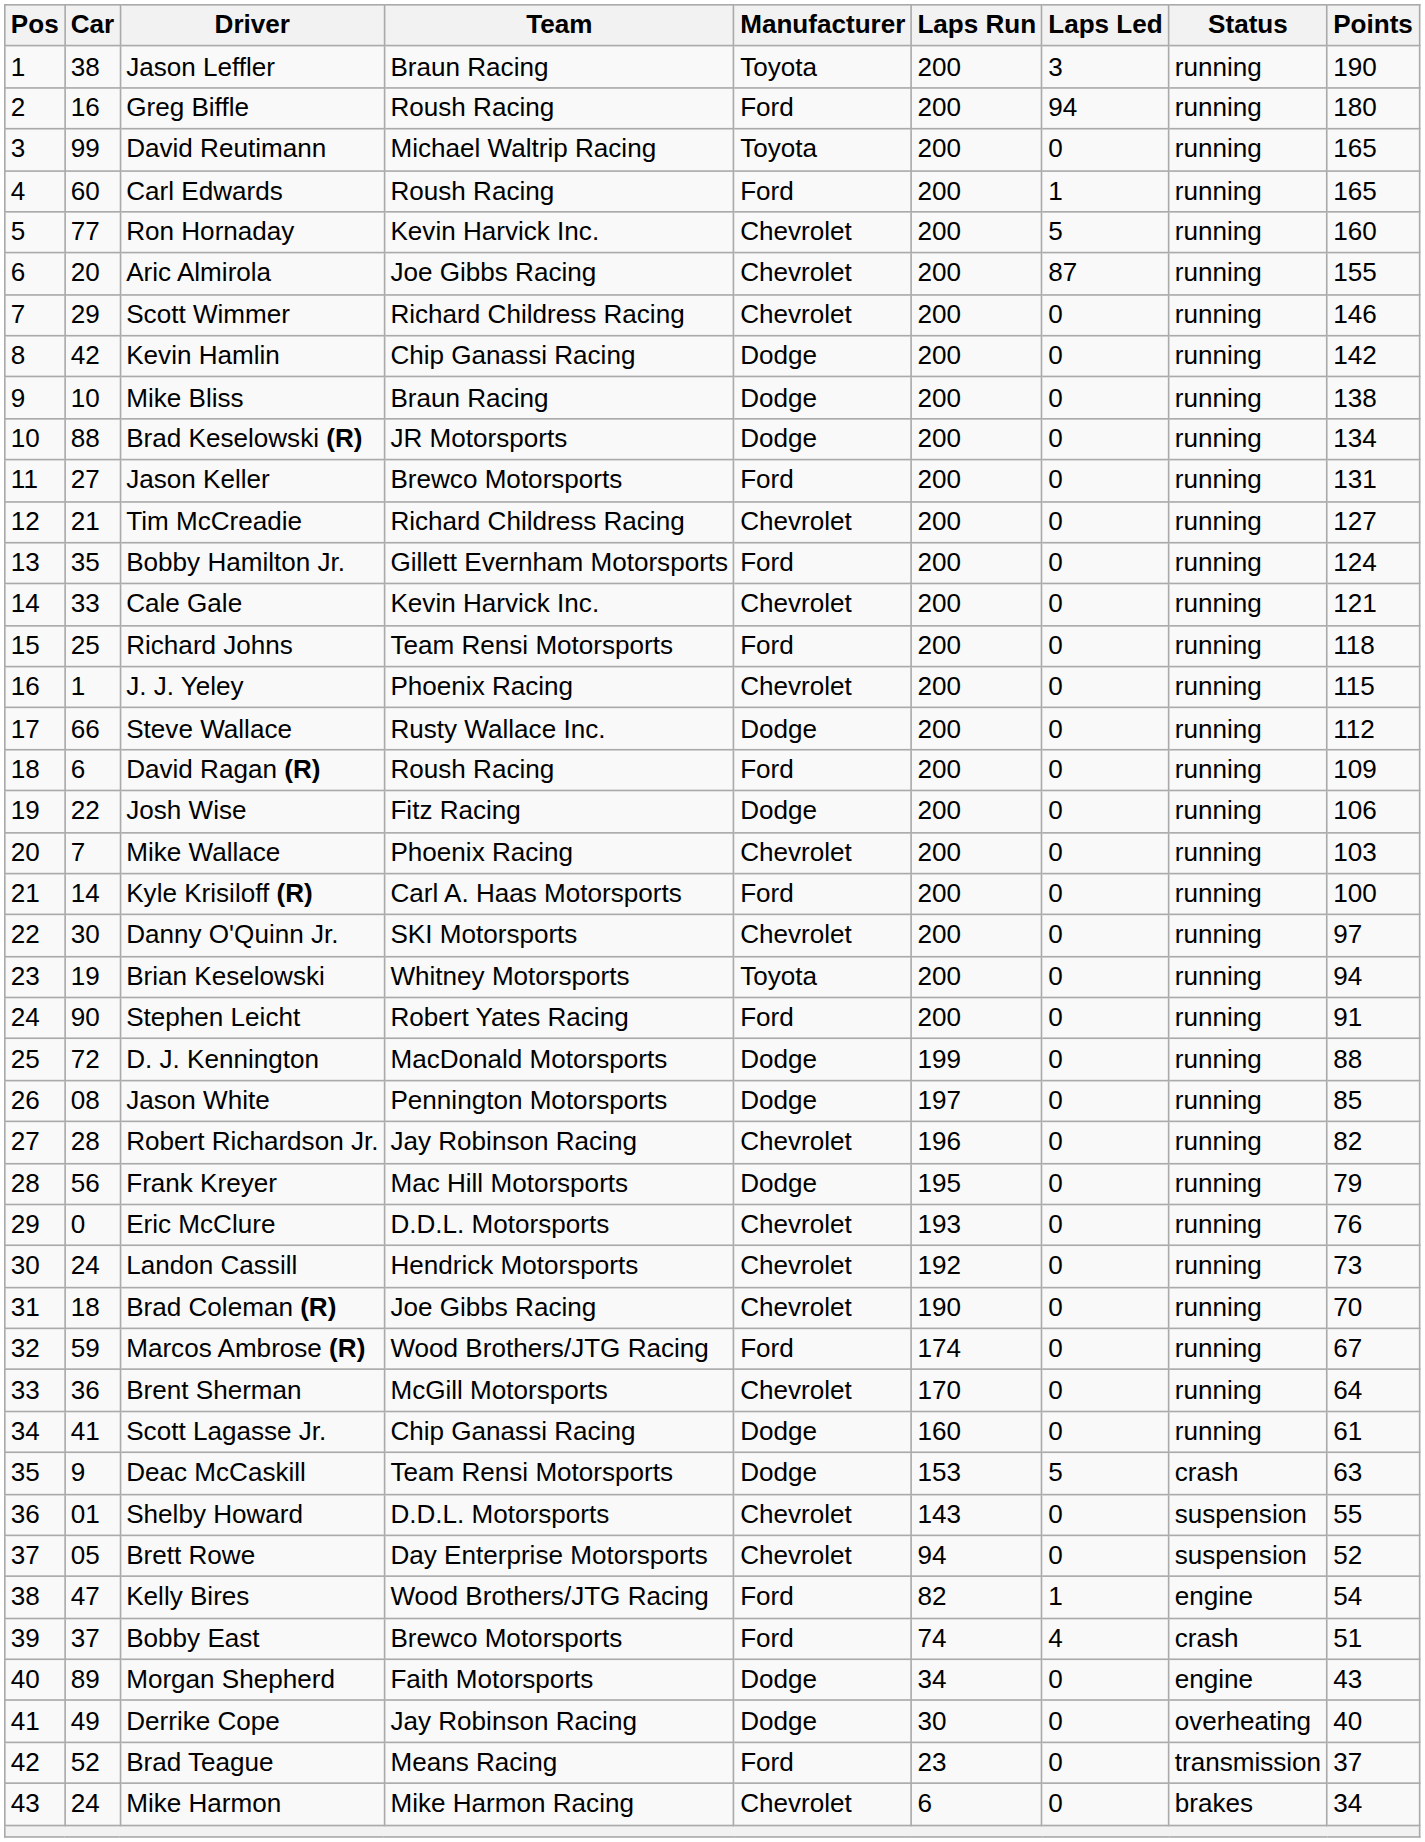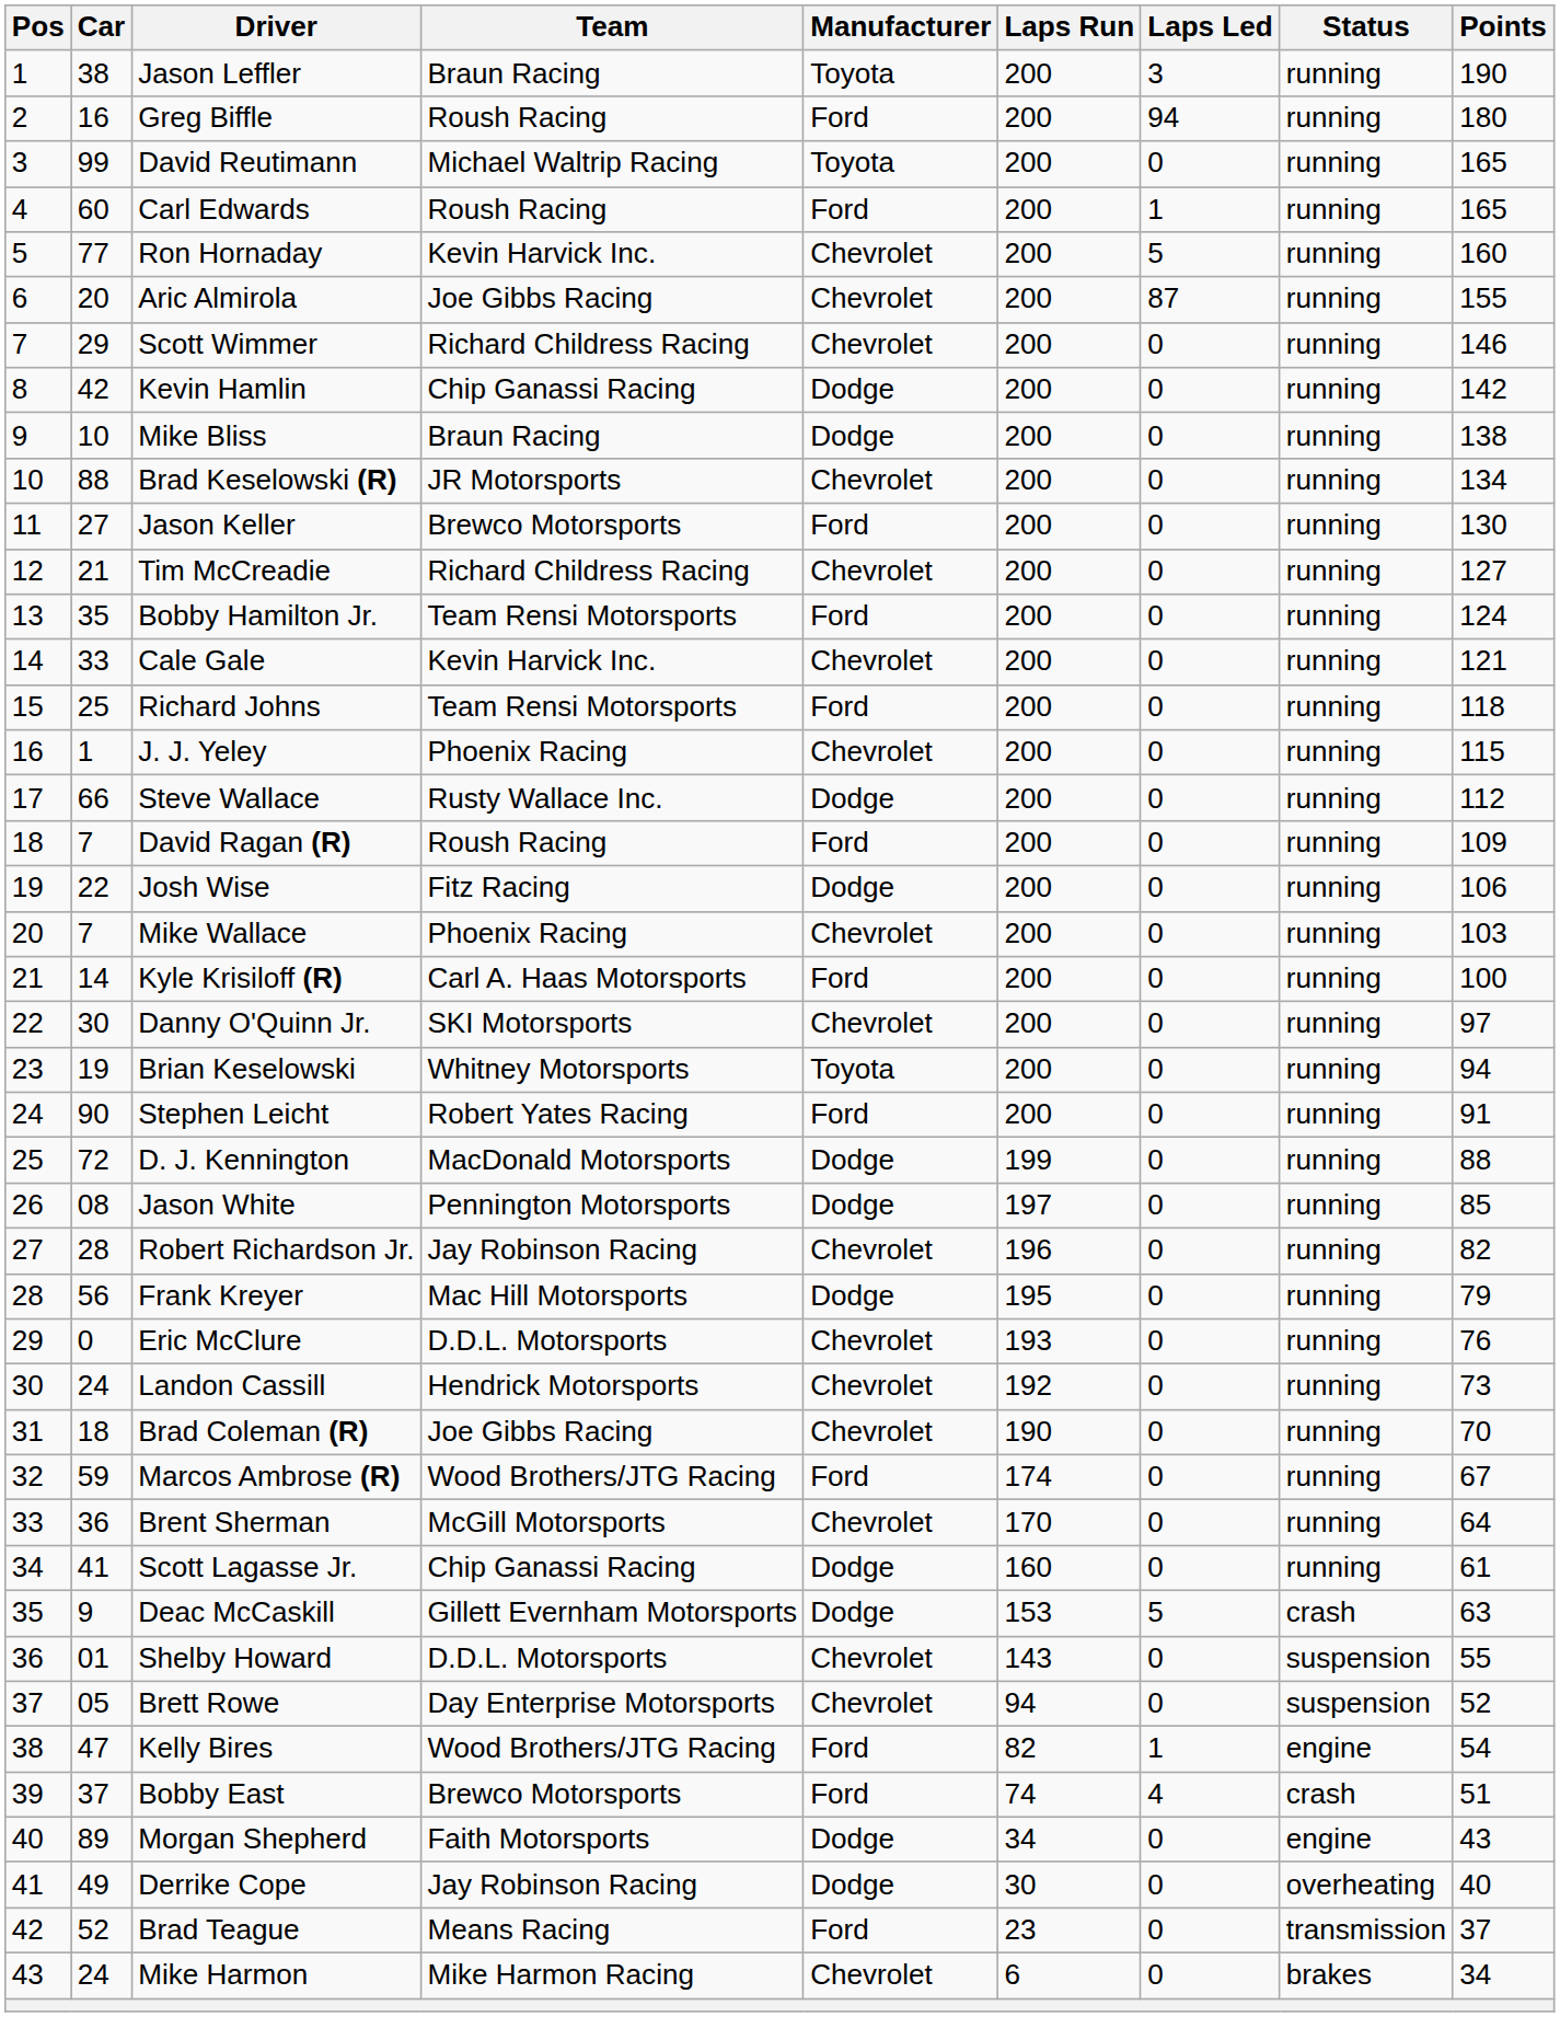 <table class="sortable wikitable" border="1">
 <tr>
 <th>Pos</th>
 <th>Car</th>
 <th>Driver</th>
 <th>Team</th>
 <th>Manufacturer</th>
 <th>Laps Run</th>
 <th>Laps Led</th>
 <th>Status</th>
 <th>Points</th>
 </tr>
 <tr>
 <td>1</td>
 <td>38</td>
 <td>Jason Leffler</td>
 <td>Braun Racing</td>
 <td>Toyota</td>
 <td>200</td>
 <td>3</td>
 <td>running</td>
 <td>190</td>
 </tr>
 <tr>
 <td>2</td>
 <td>16</td>
 <td>Greg Biffle</td>
 <td>Roush Racing</td>
 <td>Ford</td>
 <td>200</td>
 <td>94</td>
 <td>running</td>
 <td>180</td>
 </tr>
 <tr>
 <td>3</td>
 <td>99</td>
 <td>David Reutimann</td>
 <td>Michael Waltrip Racing</td>
 <td>Toyota</td>
 <td>200</td>
 <td>0</td>
 <td>running</td>
 <td>165</td>
 </tr>
 <tr>
 <td>4</td>
 <td>60</td>
 <td>Carl Edwards</td>
 <td>Roush Racing</td>
 <td>Ford</td>
 <td>200</td>
 <td>1</td>
 <td>running</td>
 <td>165</td>
 </tr>
 <tr>
 <td>5</td>
 <td>77</td>
 <td>Ron Hornaday</td>
 <td>Kevin Harvick Inc.</td>
 <td>Chevrolet</td>
 <td>200</td>
 <td>5</td>
 <td>running</td>
 <td>160</td>
 </tr>
 <tr>
 <td>6</td>
 <td>20</td>
 <td>Aric Almirola</td>
 <td>Joe Gibbs Racing</td>
 <td>Chevrolet</td>
 <td>200</td>
 <td>87</td>
 <td>running</td>
 <td>155</td>
 </tr>
 <tr>
 <td>7</td>
 <td>29</td>
 <td>Scott Wimmer</td>
 <td>Richard Childress Racing</td>
 <td>Chevrolet</td>
 <td>200</td>
 <td>0</td>
 <td>running</td>
 <td>146</td>
 </tr>
 <tr>
 <td>8</td>
 <td>42</td>
 <td>Kevin Hamlin</td>
 <td>Chip Ganassi Racing</td>
 <td>Dodge</td>
 <td>200</td>
 <td>0</td>
 <td>running</td>
 <td>142</td>
 </tr>
 <tr>
 <td>9</td>
 <td>10</td>
 <td>Mike Bliss</td>
 <td>Braun Racing</td>
 <td>Dodge</td>
 <td>200</td>
 <td>0</td>
 <td>running</td>
 <td>138</td>
 </tr>
 <tr>
 <td>10</td>
 <td>88</td>
 <td>Brad Keselowski <strong>(R)</strong></td>
 <td>JR Motorsports</td>
-<td>Dodge</td>
+<td>Chevrolet</td>
 <td>200</td>
 <td>0</td>
 <td>running</td>
 <td>134</td>
 </tr>
 <tr>
 <td>11</td>
 <td>27</td>
 <td>Jason Keller</td>
 <td>Brewco Motorsports</td>
 <td>Ford</td>
 <td>200</td>
 <td>0</td>
 <td>running</td>
-<td>131</td>
+<td>130</td>
 </tr>
 <tr>
 <td>12</td>
 <td>21</td>
 <td>Tim McCreadie</td>
 <td>Richard Childress Racing</td>
 <td>Chevrolet</td>
 <td>200</td>
 <td>0</td>
 <td>running</td>
 <td>127</td>
 </tr>
 <tr>
 <td>13</td>
 <td>35</td>
 <td>Bobby Hamilton Jr.</td>
-<td>Gillett Evernham Motorsports</td>
+<td>Team Rensi Motorsports</td>
 <td>Ford</td>
 <td>200</td>
 <td>0</td>
 <td>running</td>
 <td>124</td>
 </tr>
 <tr>
 <td>14</td>
 <td>33</td>
 <td>Cale Gale</td>
 <td>Kevin Harvick Inc.</td>
 <td>Chevrolet</td>
 <td>200</td>
 <td>0</td>
 <td>running</td>
 <td>121</td>
 </tr>
 <tr>
 <td>15</td>
 <td>25</td>
 <td>Richard Johns</td>
 <td>Team Rensi Motorsports</td>
 <td>Ford</td>
 <td>200</td>
 <td>0</td>
 <td>running</td>
 <td>118</td>
 </tr>
 <tr>
 <td>16</td>
 <td>1</td>
 <td>J. J. Yeley</td>
 <td>Phoenix Racing</td>
 <td>Chevrolet</td>
 <td>200</td>
 <td>0</td>
 <td>running</td>
 <td>115</td>
 </tr>
 <tr>
 <td>17</td>
 <td>66</td>
 <td>Steve Wallace</td>
 <td>Rusty Wallace Inc.</td>
 <td>Dodge</td>
 <td>200</td>
 <td>0</td>
 <td>running</td>
 <td>112</td>
 </tr>
 <tr>
 <td>18</td>
-<td>6</td>
+<td>7</td>
 <td>David Ragan <strong>(R)</strong></td>
 <td>Roush Racing</td>
 <td>Ford</td>
 <td>200</td>
 <td>0</td>
 <td>running</td>
 <td>109</td>
 </tr>
 <tr>
 <td>19</td>
 <td>22</td>
 <td>Josh Wise</td>
 <td>Fitz Racing</td>
 <td>Dodge</td>
 <td>200</td>
 <td>0</td>
 <td>running</td>
 <td>106</td>
 </tr>
 <tr>
 <td>20</td>
 <td>7</td>
 <td>Mike Wallace</td>
 <td>Phoenix Racing</td>
 <td>Chevrolet</td>
 <td>200</td>
 <td>0</td>
 <td>running</td>
 <td>103</td>
 </tr>
 <tr>
 <td>21</td>
 <td>14</td>
 <td>Kyle Krisiloff <strong>(R)</strong></td>
 <td>Carl A. Haas Motorsports</td>
 <td>Ford</td>
 <td>200</td>
 <td>0</td>
 <td>running</td>
 <td>100</td>
 </tr>
 <tr>
 <td>22</td>
 <td>30</td>
 <td>Danny O'Quinn Jr.</td>
 <td>SKI Motorsports</td>
 <td>Chevrolet</td>
 <td>200</td>
 <td>0</td>
 <td>running</td>
 <td>97</td>
 </tr>
 <tr>
 <td>23</td>
 <td>19</td>
 <td>Brian Keselowski</td>
 <td>Whitney Motorsports</td>
 <td>Toyota</td>
 <td>200</td>
 <td>0</td>
 <td>running</td>
 <td>94</td>
 </tr>
 <tr>
 <td>24</td>
 <td>90</td>
 <td>Stephen Leicht</td>
 <td>Robert Yates Racing</td>
 <td>Ford</td>
 <td>200</td>
 <td>0</td>
 <td>running</td>
 <td>91</td>
 </tr>
 <tr>
 <td>25</td>
 <td>72</td>
 <td>D. J. Kennington</td>
 <td>MacDonald Motorsports</td>
 <td>Dodge</td>
 <td>199</td>
 <td>0</td>
 <td>running</td>
 <td>88</td>
 </tr>
 <tr>
 <td>26</td>
 <td>08</td>
 <td>Jason White</td>
 <td>Pennington Motorsports</td>
 <td>Dodge</td>
 <td>197</td>
 <td>0</td>
 <td>running</td>
 <td>85</td>
 </tr>
 <tr>
 <td>27</td>
 <td>28</td>
 <td>Robert Richardson Jr.</td>
 <td>Jay Robinson Racing</td>
 <td>Chevrolet</td>
 <td>196</td>
 <td>0</td>
 <td>running</td>
 <td>82</td>
 </tr>
 <tr>
 <td>28</td>
 <td>56</td>
 <td>Frank Kreyer</td>
 <td>Mac Hill Motorsports</td>
 <td>Dodge</td>
 <td>195</td>
 <td>0</td>
 <td>running</td>
 <td>79</td>
 </tr>
 <tr>
 <td>29</td>
 <td>0</td>
 <td>Eric McClure</td>
 <td>D.D.L. Motorsports</td>
 <td>Chevrolet</td>
 <td>193</td>
 <td>0</td>
 <td>running</td>
 <td>76</td>
 </tr>
 <tr>
 <td>30</td>
 <td>24</td>
 <td>Landon Cassill</td>
 <td>Hendrick Motorsports</td>
 <td>Chevrolet</td>
 <td>192</td>
 <td>0</td>
 <td>running</td>
 <td>73</td>
 </tr>
 <tr>
 <td>31</td>
 <td>18</td>
 <td>Brad Coleman <strong>(R)</strong></td>
 <td>Joe Gibbs Racing</td>
 <td>Chevrolet</td>
 <td>190</td>
 <td>0</td>
 <td>running</td>
 <td>70</td>
 </tr>
 <tr>
 <td>32</td>
 <td>59</td>
 <td>Marcos Ambrose <strong>(R)</strong></td>
 <td>Wood Brothers/JTG Racing</td>
 <td>Ford</td>
 <td>174</td>
 <td>0</td>
 <td>running</td>
 <td>67</td>
 </tr>
 <tr>
 <td>33</td>
 <td>36</td>
 <td>Brent Sherman</td>
 <td>McGill Motorsports</td>
 <td>Chevrolet</td>
 <td>170</td>
 <td>0</td>
 <td>running</td>
 <td>64</td>
 </tr>
 <tr>
 <td>34</td>
 <td>41</td>
 <td>Scott Lagasse Jr.</td>
 <td>Chip Ganassi Racing</td>
 <td>Dodge</td>
 <td>160</td>
 <td>0</td>
 <td>running</td>
 <td>61</td>
 </tr>
 <tr>
 <td>35</td>
 <td>9</td>
 <td>Deac McCaskill</td>
-<td>Team Rensi Motorsports</td>
+<td>Gillett Evernham Motorsports</td>
 <td>Dodge</td>
 <td>153</td>
 <td>5</td>
 <td>crash</td>
 <td>63</td>
 </tr>
 <tr>
 <td>36</td>
 <td>01</td>
 <td>Shelby Howard</td>
 <td>D.D.L. Motorsports</td>
 <td>Chevrolet</td>
 <td>143</td>
 <td>0</td>
 <td>suspension</td>
 <td>55</td>
 </tr>
 <tr>
 <td>37</td>
 <td>05</td>
 <td>Brett Rowe</td>
 <td>Day Enterprise Motorsports</td>
 <td>Chevrolet</td>
 <td>94</td>
 <td>0</td>
 <td>suspension</td>
 <td>52</td>
 </tr>
 <tr>
 <td>38</td>
 <td>47</td>
 <td>Kelly Bires</td>
 <td>Wood Brothers/JTG Racing</td>
 <td>Ford</td>
 <td>82</td>
 <td>1</td>
 <td>engine</td>
 <td>54</td>
 </tr>
 <tr>
 <td>39</td>
 <td>37</td>
 <td>Bobby East</td>
 <td>Brewco Motorsports</td>
 <td>Ford</td>
 <td>74</td>
 <td>4</td>
 <td>crash</td>
 <td>51</td>
 </tr>
 <tr>
 <td>40</td>
 <td>89</td>
 <td>Morgan Shepherd</td>
 <td>Faith Motorsports</td>
 <td>Dodge</td>
 <td>34</td>
 <td>0</td>
 <td>engine</td>
 <td>43</td>
 </tr>
 <tr>
 <td>41</td>
 <td>49</td>
 <td>Derrike Cope</td>
 <td>Jay Robinson Racing</td>
 <td>Dodge</td>
 <td>30</td>
 <td>0</td>
 <td>overheating</td>
 <td>40</td>
 </tr>
 <tr>
 <td>42</td>
 <td>52</td>
 <td>Brad Teague</td>
 <td>Means Racing</td>
 <td>Ford</td>
 <td>23</td>
 <td>0</td>
 <td>transmission</td>
 <td>37</td>
 </tr>
 <tr>
 <td>43</td>
 <td>24</td>
 <td>Mike Harmon</td>
 <td>Mike Harmon Racing</td>
 <td>Chevrolet</td>
 <td>6</td>
 <td>0</td>
 <td>brakes</td>
 <td>34</td>
 </tr>
 <tr>
 <th colspan="9"></th>
 </tr>
 </table>
